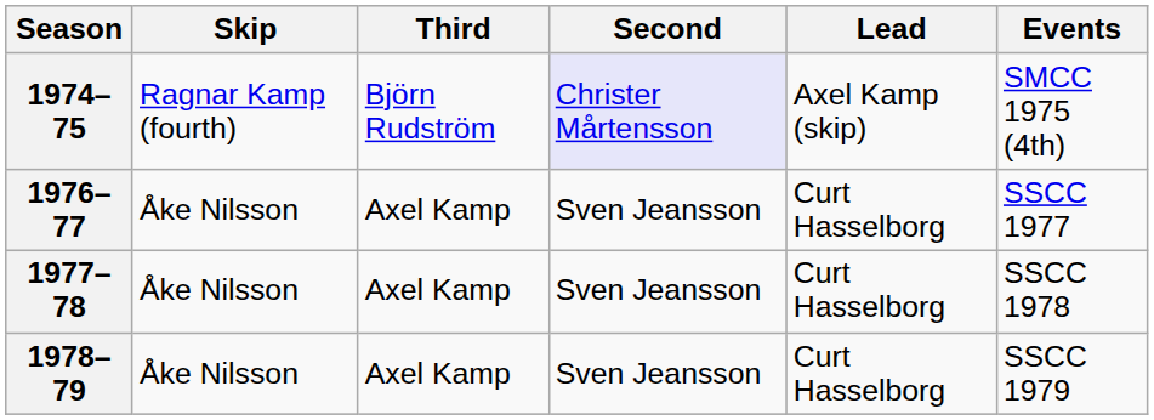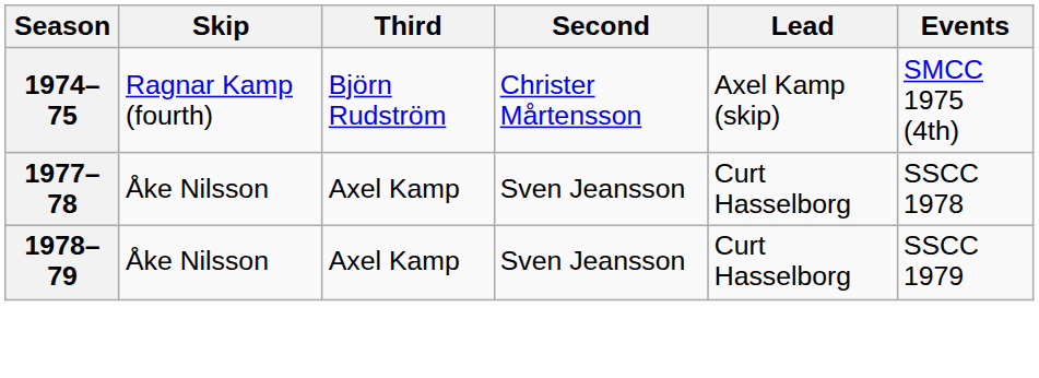 <table class="wikitable">
 <tr>
 <th scope="col">Season</th>
 <th scope="col">Skip</th>
 <th scope="col">Third</th>
 <th scope="col">Second</th>
 <th scope="col">Lead</th>
 <th scope="col">Events</th>
 </tr>
 <tr>
 <th scope="row">1974–75</th>
 <td><a href='#'>Ragnar Kamp</a> (fourth)</td>
 <td><a href='#'>Björn Rudström</a></td>
-<td style="background: lavender;"><a href='#'>Christer Mårtensson</a></td>
+<td><a href='#'>Christer Mårtensson</a></td>
 <td>Axel Kamp (skip)</td>
 <td><a href='#'>SMCC</a> 1975 <br> (4th)</td>
-</tr>
-<tr>
-<th scope="row">1976–77</th>
-<td>Åke Nilsson</td>
-<td>Axel Kamp</td>
-<td>Sven Jeansson</td>
-<td>Curt Hasselborg</td>
-<td><a href='#'>SSCC</a> 1977 </td>
 </tr>
 <tr>
 <th scope="row">1977–78</th>
 <td>Åke Nilsson</td>
 <td>Axel Kamp</td>
 <td>Sven Jeansson</td>
 <td>Curt Hasselborg</td>
 <td>SSCC 1978 </td>
 </tr>
 <tr>
 <th scope="row">1978–79</th>
 <td>Åke Nilsson</td>
 <td>Axel Kamp</td>
 <td>Sven Jeansson</td>
 <td>Curt Hasselborg</td>
 <td>SSCC 1979 </td>
 </tr>
 </table>
